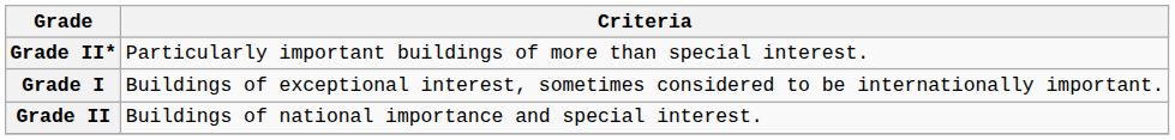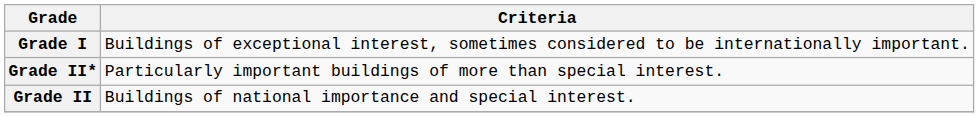 <table class="wikitable" border="1">
 <tr>
 <th>Grade</th>
 <th>Criteria</th>
 </tr>
 <tr>
+<th>Grade I</th>
+<td>Buildings of exceptional interest, sometimes considered to be internationally important.</td>
+</tr>
+<tr>
 <th>Grade II*</th>
 <td>Particularly important buildings of more than special interest.</td>
-</tr>
-<tr>
-<th>Grade I</th>
-<td>Buildings of exceptional interest, sometimes considered to be internationally important.</td>
 </tr>
 <tr>
 <th>Grade II</th>
 <td>Buildings of national importance and special interest.</td>
 </tr>
 <tr>
 </tr>
 </table>
